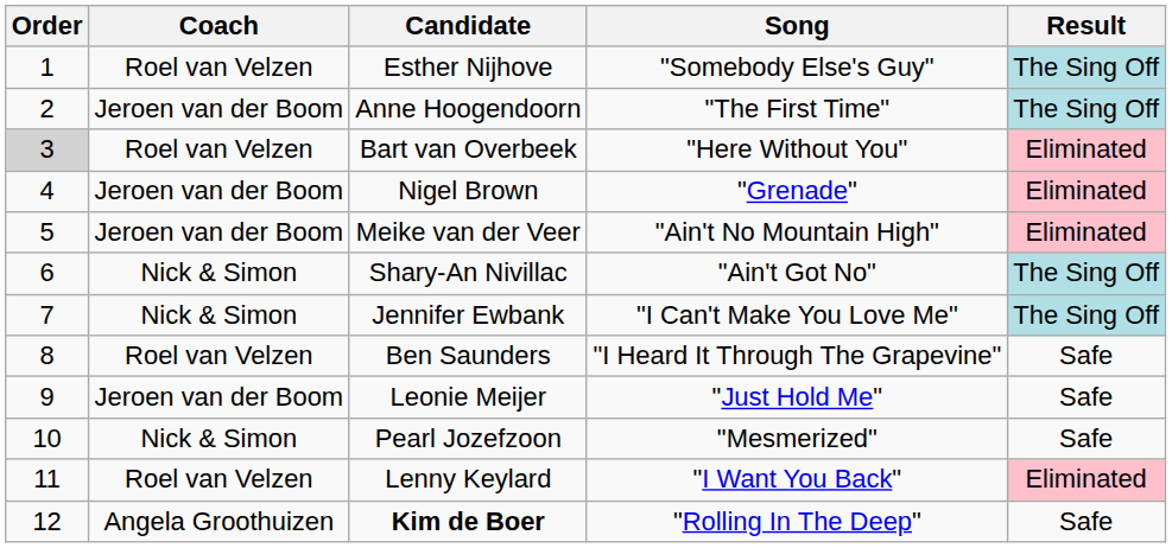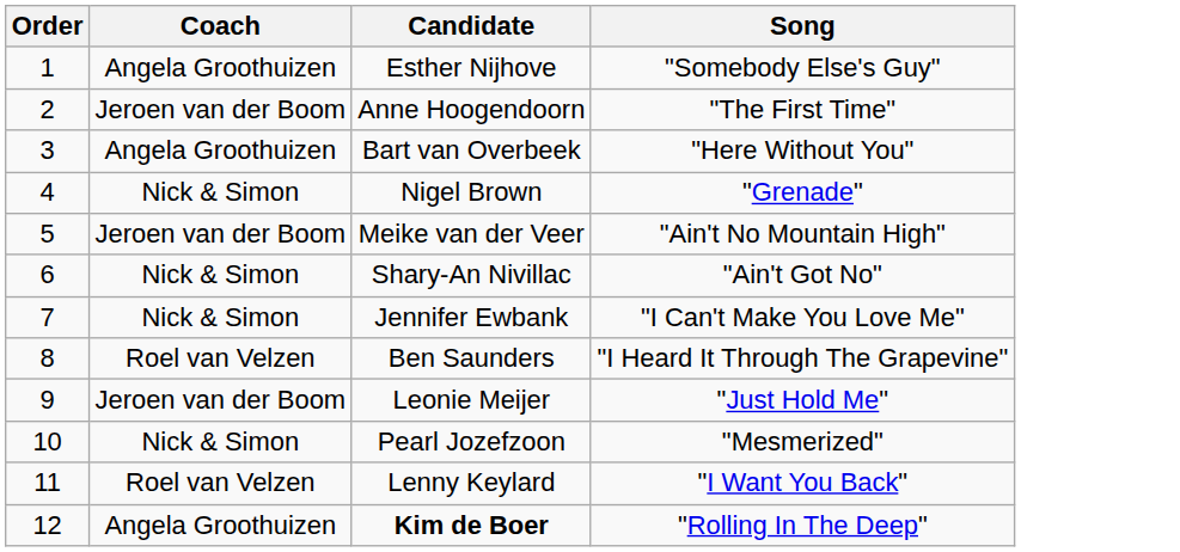 <table class="wikitable" style="text-align: center; width: auto;">
 <tr>
 <th>Order</th>
 <th>Coach</th>
 <th>Candidate</th>
 <th>Song</th>
-<th>Result</th>
 </tr>
 <tr>
 <td>1</td>
-<td>Roel van Velzen</td>
+<td>Angela Groothuizen</td>
 <td>Esther Nijhove</td>
 <td>"Somebody Else's Guy"</td>
-<td style="background:#B0E0E6;">The Sing Off</td>
 </tr>
 <tr>
 <td>2</td>
 <td>Jeroen van der Boom</td>
 <td>Anne Hoogendoorn</td>
 <td>"The First Time"</td>
-<td style="background:#B0E0E6;">The Sing Off</td>
 </tr>
 <tr>
-<td style="background: lightgrey;">3</td>
-<td>Roel van Velzen</td>
+<td>3</td>
+<td>Angela Groothuizen</td>
 <td>Bart van Overbeek</td>
 <td>"Here Without You"</td>
-<td style="background:pink;">Eliminated</td>
 </tr>
 <tr>
 <td>4</td>
-<td>Jeroen van der Boom</td>
+<td>Nick & Simon</td>
 <td>Nigel Brown</td>
 <td>"<a href='#'>Grenade</a>"</td>
-<td style="background:pink;">Eliminated</td>
 </tr>
 <tr>
 <td>5</td>
 <td>Jeroen van der Boom</td>
 <td>Meike van der Veer</td>
 <td>"Ain't No Mountain High"</td>
-<td style="background:pink;">Eliminated</td>
 </tr>
 <tr>
 <td>6</td>
 <td>Nick & Simon</td>
 <td>Shary-An Nivillac</td>
 <td>"Ain't Got No"</td>
-<td style="background:#B0E0E6;">The Sing Off</td>
 </tr>
 <tr>
 <td>7</td>
 <td>Nick & Simon</td>
 <td>Jennifer Ewbank</td>
 <td>"I Can't Make You Love Me"</td>
-<td style="background:#B0E0E6;">The Sing Off</td>
 </tr>
 <tr>
 <td>8</td>
 <td>Roel van Velzen</td>
 <td>Ben Saunders</td>
 <td>"I Heard It Through The Grapevine"</td>
-<td>Safe</td>
 </tr>
 <tr>
 <td>9</td>
 <td>Jeroen van der Boom</td>
 <td>Leonie Meijer</td>
 <td>"<a href='#'>Just Hold Me</a>"</td>
-<td>Safe</td>
 </tr>
 <tr>
 <td>10</td>
 <td>Nick & Simon</td>
 <td>Pearl Jozefzoon</td>
 <td>"Mesmerized"</td>
-<td>Safe</td>
 </tr>
 <tr>
 <td>11</td>
 <td>Roel van Velzen</td>
 <td>Lenny Keylard</td>
 <td>"<a href='#'>I Want You Back</a>"</td>
-<td style="background:pink;">Eliminated</td>
 </tr>
 <tr>
 <td>12</td>
 <td>Angela Groothuizen</td>
 <td><strong>Kim de Boer</strong></td>
 <td>"<a href='#'>Rolling In The Deep</a>"</td>
-<td>Safe</td>
 </tr>
 </table>
